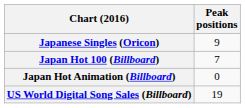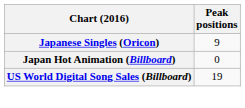 <table class="wikitable sortable plainrowheaders" style="text-align:center">
 <tr>
 <th scope="col">Chart (2016)</th>
 <th scope="col">Peak<br>positions</th>
 </tr>
 <tr>
 <th scope="row"><a href='#'>Japanese Singles</a> (<a href='#'>Oricon</a>)</th>
 <td>9</td>
 </tr>
 <tr>
-<th scope="row"><a href='#'>Japan Hot 100</a> (<a href='#'><em>Billboard</em></a>)</th>
-<td>7</td>
-</tr>
-<tr>
 <th scope="row">Japan Hot Animation (<a href='#'><em>Billboard</em></a>)</th>
 <td>0</td>
 </tr>
 <tr>
 <th scope="row"><a href='#'>US World Digital Song Sales</a> (<em>Billboard</em>)</th>
 <td>19</td>
 </tr>
 </table>
